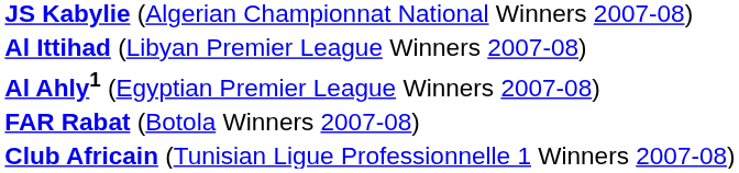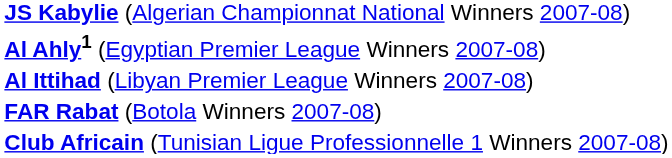 <table>
 <tr>
 <td valign="top" width="150px"></td>
 <td><strong><a href='#'>JS Kabylie</a></strong> (<a href='#'>Algerian Championnat National</a> Winners <a href='#'>2007-08</a>)</td>
 </tr>
 <tr>
 <td valign="top" width="150px"></td>
-<td><strong><a href='#'>Al Ittihad</a></strong> (<a href='#'>Libyan Premier League</a> Winners <a href='#'>2007-08</a>)</td>
+<td><strong><a href='#'>Al Ahly</a><sup><span>1</span></sup></strong> (<a href='#'>Egyptian Premier League</a> Winners <a href='#'>2007-08</a>)</td>
 </tr>
 <tr>
 <td valign="top" width="150px"></td>
-<td><strong><a href='#'>Al Ahly</a><sup><span>1</span></sup></strong> (<a href='#'>Egyptian Premier League</a> Winners <a href='#'>2007-08</a>)</td>
+<td><strong><a href='#'>Al Ittihad</a></strong> (<a href='#'>Libyan Premier League</a> Winners <a href='#'>2007-08</a>)</td>
 </tr>
 <tr>
 <td valign="top" width="150px"></td>
 <td><strong><a href='#'>FAR Rabat</a></strong> (<a href='#'>Botola</a> Winners <a href='#'>2007-08</a>)</td>
 </tr>
 <tr>
 <td valign="top" width="150px"></td>
 <td><strong><a href='#'>Club Africain</a></strong> (<a href='#'>Tunisian Ligue Professionnelle 1</a> Winners <a href='#'>2007-08</a>)</td>
 </tr>
 <tr>
 </tr>
 </table>
